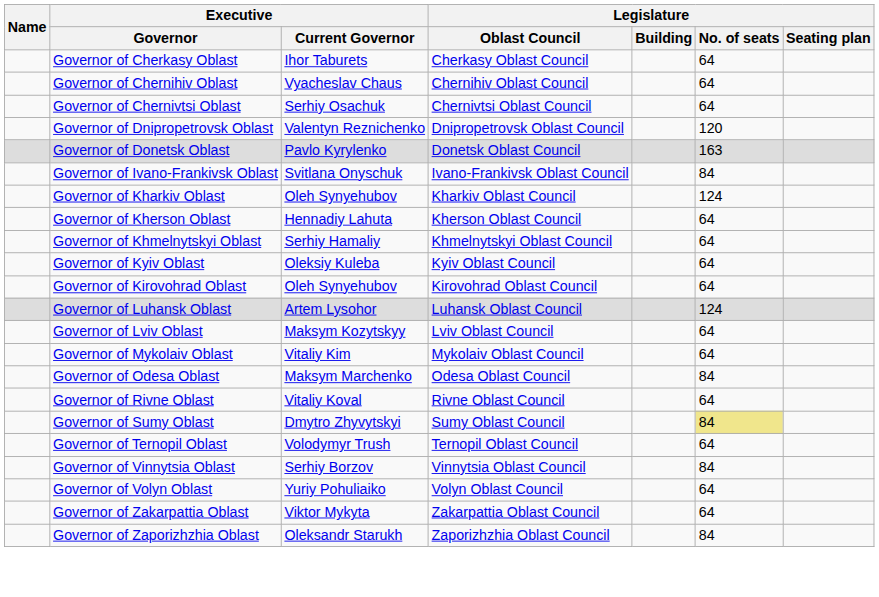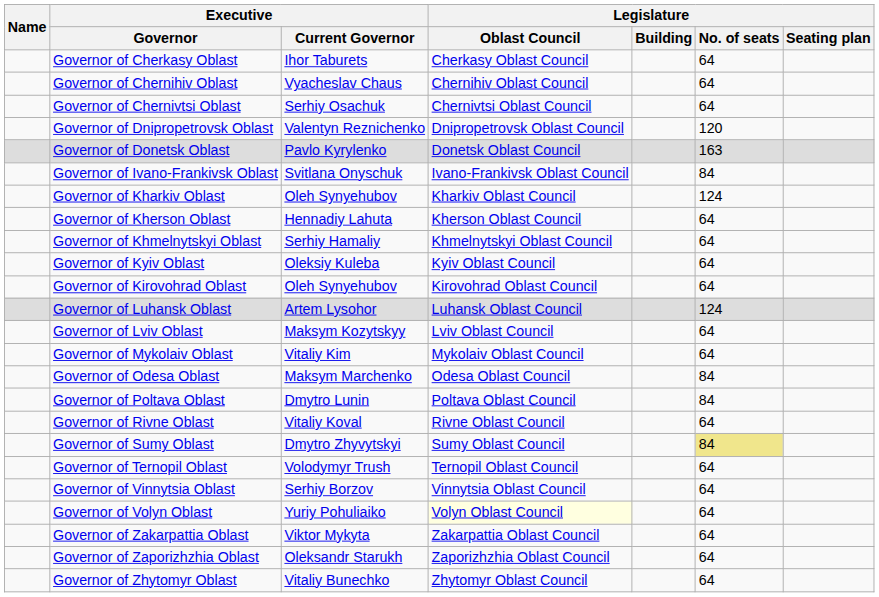 <table class=wikitable>
 <tr>
 <th rowspan=2>Name</th>
 <th colspan=2>Executive</th>
 <th colspan=4>Legislature</th>
 </tr>
 <tr>
 <th>Governor</th>
 <th>Current Governor</th>
 <th>Oblast Council</th>
 <th>Building</th>
 <th>No. of seats</th>
 <th>Seating plan</th>
 </tr>
 <tr>
 <td></td>
 <td><a href='#'>Governor of Cherkasy Oblast</a></td>
 <td><a href='#'>Ihor Taburets</a></td>
 <td><a href='#'>Cherkasy Oblast Council</a></td>
 <td></td>
 <td>64</td>
 <td></td>
 </tr>
 <tr>
 <td></td>
 <td><a href='#'>Governor of Chernihiv Oblast</a></td>
 <td><a href='#'>Vyacheslav Chaus</a></td>
 <td><a href='#'>Chernihiv Oblast Council</a></td>
 <td></td>
 <td>64</td>
 <td></td>
 </tr>
 <tr>
 <td></td>
 <td><a href='#'>Governor of Chernivtsi Oblast</a></td>
 <td><a href='#'>Serhiy Osachuk</a></td>
 <td><a href='#'>Chernivtsi Oblast Council</a></td>
 <td></td>
 <td>64</td>
 <td></td>
 </tr>
 <tr>
 <td></td>
 <td><a href='#'>Governor of Dnipropetrovsk Oblast</a></td>
 <td><a href='#'>Valentyn Reznichenko</a></td>
 <td><a href='#'>Dnipropetrovsk Oblast Council</a></td>
 <td></td>
 <td>120</td>
 <td></td>
 </tr>
 <tr style="background-color:#dddddd;">
 <td></td>
 <td><a href='#'>Governor of Donetsk Oblast</a></td>
 <td><a href='#'>Pavlo Kyrylenko</a></td>
 <td><a href='#'>Donetsk Oblast Council</a></td>
 <td></td>
 <td>163</td>
 <td></td>
 </tr>
 <tr>
 <td></td>
 <td><a href='#'>Governor of Ivano-Frankivsk Oblast</a></td>
 <td><a href='#'>Svitlana Onyschuk</a></td>
 <td><a href='#'>Ivano-Frankivsk Oblast Council</a></td>
 <td></td>
 <td>84</td>
 <td></td>
 </tr>
 <tr>
 <td></td>
 <td><a href='#'>Governor of Kharkiv Oblast</a></td>
 <td><a href='#'>Oleh Synyehubov</a></td>
 <td><a href='#'>Kharkiv Oblast Council</a></td>
 <td></td>
 <td>124</td>
 <td></td>
 </tr>
 <tr>
 <td></td>
 <td><a href='#'>Governor of Kherson Oblast</a></td>
 <td><a href='#'>Hennadiy Lahuta</a></td>
 <td><a href='#'>Kherson Oblast Council</a></td>
 <td></td>
 <td>64</td>
 <td></td>
 </tr>
 <tr>
 <td></td>
 <td><a href='#'>Governor of Khmelnytskyi Oblast</a></td>
 <td><a href='#'>Serhiy Hamaliy</a></td>
 <td><a href='#'>Khmelnytskyi Oblast Council</a></td>
 <td></td>
 <td>64</td>
 <td></td>
 </tr>
 <tr>
 <td></td>
 <td><a href='#'>Governor of Kyiv Oblast</a></td>
 <td><a href='#'>Oleksiy Kuleba</a></td>
 <td><a href='#'>Kyiv Oblast Council</a></td>
 <td></td>
 <td>64</td>
 <td></td>
 </tr>
 <tr>
 <td></td>
 <td><a href='#'>Governor of Kirovohrad Oblast</a></td>
 <td><a href='#'>Oleh Synyehubov</a></td>
 <td><a href='#'>Kirovohrad Oblast Council</a></td>
 <td></td>
 <td>64</td>
 <td></td>
 </tr>
 <tr style="background-color:#dddddd;">
 <td></td>
 <td><a href='#'>Governor of Luhansk Oblast</a></td>
 <td><a href='#'>Artem Lysohor</a></td>
 <td><a href='#'>Luhansk Oblast Council</a></td>
 <td></td>
 <td>124</td>
 <td></td>
 </tr>
 <tr>
 <td></td>
 <td><a href='#'>Governor of Lviv Oblast</a></td>
 <td><a href='#'>Maksym Kozytskyy</a></td>
 <td><a href='#'>Lviv Oblast Council</a></td>
 <td></td>
 <td>64</td>
 <td></td>
 </tr>
 <tr>
 <td></td>
 <td><a href='#'>Governor of Mykolaiv Oblast</a></td>
 <td><a href='#'>Vitaliy Kim</a></td>
 <td><a href='#'>Mykolaiv Oblast Council</a></td>
 <td></td>
 <td>64</td>
 <td></td>
 </tr>
 <tr>
 <td></td>
 <td><a href='#'>Governor of Odesa Oblast</a></td>
 <td><a href='#'>Maksym Marchenko</a></td>
 <td><a href='#'>Odesa Oblast Council</a></td>
 <td></td>
 <td>84</td>
 <td></td>
 </tr>
 <tr>
 <td></td>
+<td><a href='#'>Governor of Poltava Oblast</a></td>
+<td><a href='#'>Dmytro Lunin</a></td>
+<td><a href='#'>Poltava Oblast Council</a></td>
+<td></td>
+<td>84</td>
+<td></td>
+</tr>
+<tr>
+<td></td>
 <td><a href='#'>Governor of Rivne Oblast</a></td>
 <td><a href='#'>Vitaliy Koval</a></td>
 <td><a href='#'>Rivne Oblast Council</a></td>
 <td></td>
 <td>64</td>
 <td></td>
 </tr>
 <tr>
 <td></td>
 <td><a href='#'>Governor of Sumy Oblast</a></td>
 <td><a href='#'>Dmytro Zhyvytskyi</a></td>
 <td><a href='#'>Sumy Oblast Council</a></td>
 <td></td>
 <td style="background: khaki;">84</td>
 <td></td>
 </tr>
 <tr>
 <td></td>
 <td><a href='#'>Governor of Ternopil Oblast</a></td>
 <td><a href='#'>Volodymyr Trush</a></td>
 <td><a href='#'>Ternopil Oblast Council</a></td>
 <td></td>
 <td>64</td>
 <td></td>
 </tr>
 <tr>
 <td></td>
 <td><a href='#'>Governor of Vinnytsia Oblast</a></td>
 <td><a href='#'>Serhiy Borzov</a></td>
 <td><a href='#'>Vinnytsia Oblast Council</a></td>
 <td></td>
-<td>84</td>
+<td>64</td>
 <td></td>
 </tr>
 <tr>
 <td></td>
 <td><a href='#'>Governor of Volyn Oblast</a></td>
 <td><a href='#'>Yuriy Pohuliaiko</a></td>
-<td><a href='#'>Volyn Oblast Council</a></td>
+<td style="background: lightyellow;"><a href='#'>Volyn Oblast Council</a></td>
 <td></td>
 <td>64</td>
 <td></td>
 </tr>
 <tr>
 <td></td>
 <td><a href='#'>Governor of Zakarpattia Oblast</a></td>
 <td><a href='#'>Viktor Mykyta</a></td>
 <td><a href='#'>Zakarpattia Oblast Council</a></td>
 <td></td>
 <td>64</td>
 <td></td>
 </tr>
 <tr>
 <td></td>
 <td><a href='#'>Governor of Zaporizhzhia Oblast</a></td>
 <td><a href='#'>Oleksandr Starukh</a></td>
 <td><a href='#'>Zaporizhzhia Oblast Council</a></td>
 <td></td>
-<td>84</td>
+<td>64</td>
+<td></td>
+</tr>
+<tr>
+<td></td>
+<td><a href='#'>Governor of Zhytomyr Oblast</a></td>
+<td><a href='#'>Vitaliy Bunechko</a></td>
+<td><a href='#'>Zhytomyr Oblast Council</a></td>
+<td></td>
+<td>64</td>
 <td></td>
 </tr>
 </table>
